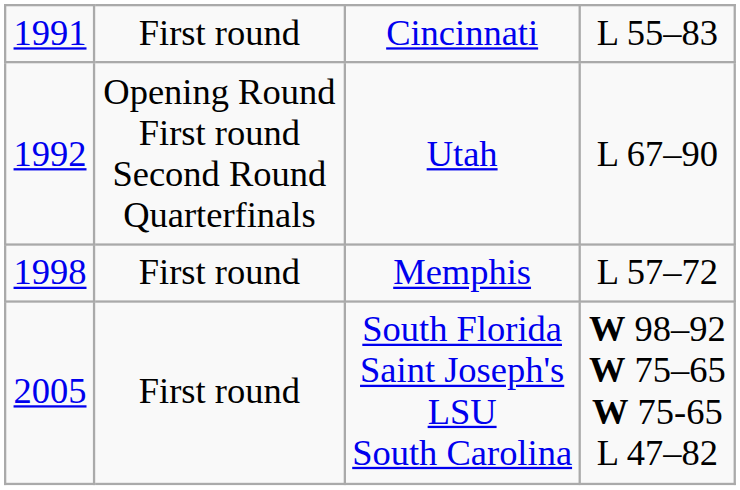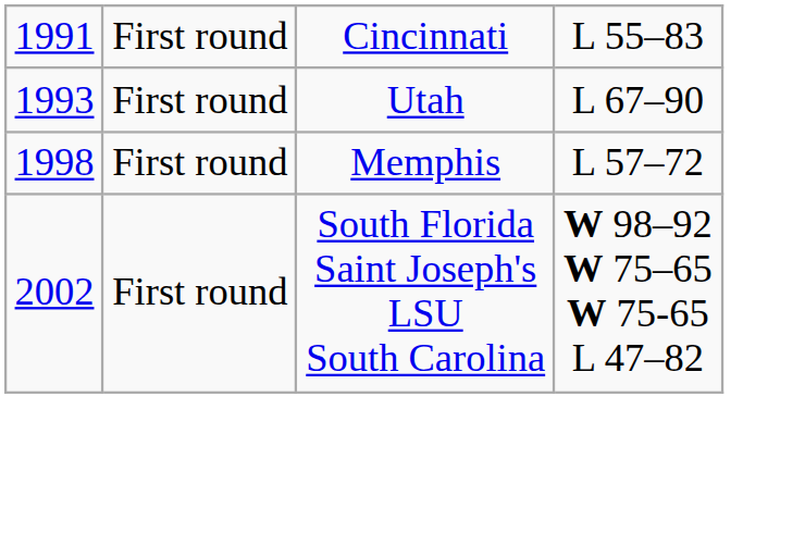 <table class="wikitable">
 <tr align="center">
 <td><a href='#'>1991</a></td>
 <td>First round</td>
 <td><a href='#'>Cincinnati</a></td>
 <td>L 55–83</td>
 </tr>
 <tr align="center">
-<td><a href='#'>1992</a></td>
-<td>Opening Round<br>First round<br>Second Round<br>Quarterfinals</td>
+<td><a href='#'>1993</a></td>
+<td>First round</td>
 <td><a href='#'>Utah</a></td>
 <td>L 67–90</td>
 </tr>
 <tr align="center">
 <td><a href='#'>1998</a></td>
 <td>First round</td>
 <td><a href='#'>Memphis</a></td>
 <td>L 57–72</td>
 </tr>
 <tr align="center">
-<td><a href='#'>2005</a></td>
+<td><a href='#'>2002</a></td>
 <td>First round</td>
 <td><a href='#'>South Florida</a><br><a href='#'>Saint Joseph's</a><br><a href='#'>LSU</a><br><a href='#'>South Carolina</a></td>
 <td><strong>W</strong> 98–92<br><strong>W</strong> 75–65<br><strong>W</strong> 75-65<br>L 47–82</td>
 </tr>
 </table>
